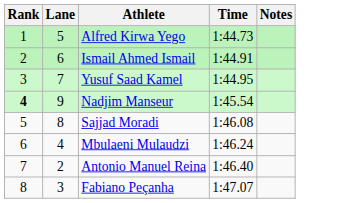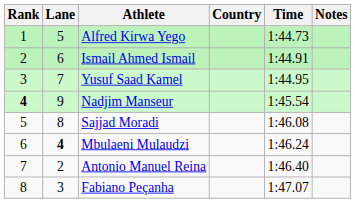 <table class="wikitable sortable" style="text-align:center">
 <tr>
 <th>Rank</th>
 <th>Lane</th>
 <th>Athlete</th>
+<th>Country</th>
 <th>Time</th>
 <th>Notes</th>
 </tr>
 <tr bgcolor=bbf3bb>
 <td>1</td>
 <td>5</td>
 <td align="left"><a href='#'>Alfred Kirwa Yego</a></td>
+<td align="left"></td>
 <td>1:44.73</td>
 <td></td>
 </tr>
 <tr bgcolor=bbf3bb>
 <td>2</td>
 <td>6</td>
 <td align="left"><a href='#'>Ismail Ahmed Ismail</a></td>
+<td align="left"></td>
 <td>1:44.91</td>
 <td></td>
 </tr>
 <tr bgcolor=ccf9cc>
 <td>3</td>
 <td>7</td>
 <td align="left"><a href='#'>Yusuf Saad Kamel</a></td>
+<td align="left"></td>
 <td>1:44.95</td>
 <td></td>
 </tr>
 <tr bgcolor=ccf9cc>
 <td><strong>4</strong></td>
 <td>9</td>
 <td align="left"><a href='#'>Nadjim Manseur</a></td>
+<td align="left"></td>
 <td>1:45.54</td>
 <td></td>
 </tr>
 <tr>
 <td>5</td>
 <td>8</td>
 <td align="left"><a href='#'>Sajjad Moradi</a></td>
+<td align="left"></td>
 <td>1:46.08</td>
 <td></td>
 </tr>
 <tr>
 <td>6</td>
-<td>4</td>
+<td><strong>4</strong></td>
 <td align="left"><a href='#'>Mbulaeni Mulaudzi</a></td>
+<td align="left"></td>
 <td>1:46.24</td>
 <td></td>
 </tr>
 <tr>
 <td>7</td>
 <td>2</td>
 <td align="left"><a href='#'>Antonio Manuel Reina</a></td>
+<td align="left"></td>
 <td>1:46.40</td>
 <td></td>
 </tr>
 <tr>
 <td>8</td>
 <td>3</td>
 <td align="left"><a href='#'>Fabiano Peçanha</a></td>
+<td align="left"></td>
 <td>1:47.07</td>
 <td></td>
 </tr>
 </table>
